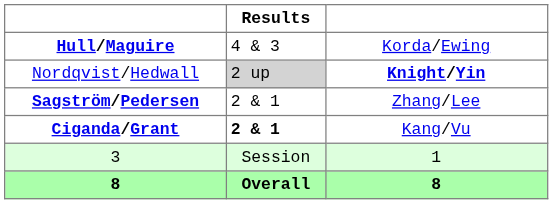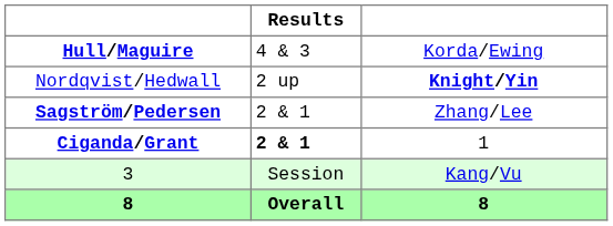 <table border="1" cellpadding="3" style="border-collapse:collapse; text-align:center;">
 <tr>
 <th style="width:13em;"></th>
 <th style="width:5.5em;">Results</th>
 <th style="width:13em;"></th>
 </tr>
 <tr>
 <td><strong><a href='#'>Hull</a>/<a href='#'>Maguire</a></strong></td>
 <td align=left> 4 & 3</td>
 <td><a href='#'>Korda</a>/<a href='#'>Ewing</a></td>
 </tr>
 <tr>
 <td><a href='#'>Nordqvist</a>/<a href='#'>Hedwall</a></td>
-<td align=left style="background: lightgrey;"> 2 up</td>
+<td align=left> 2 up</td>
 <td><strong><a href='#'>Knight</a>/<a href='#'>Yin</a></strong></td>
 </tr>
 <tr>
 <td><strong><a href='#'>Sagström</a>/<a href='#'>Pedersen</a></strong></td>
 <td align=left> 2 & 1</td>
 <td><a href='#'>Zhang</a>/<a href='#'>Lee</a></td>
 </tr>
 <tr>
 <td><strong><a href='#'>Ciganda</a>/<a href='#'>Grant</a></strong></td>
 <td align=left><strong> 2 & 1</strong></td>
-<td><a href='#'>Kang</a>/<a href='#'>Vu</a></td>
+<td>1</td>
 </tr>
 <tr style="background:#dfd;">
 <td>3</td>
 <td>Session</td>
-<td>1</td>
+<td><a href='#'>Kang</a>/<a href='#'>Vu</a></td>
 </tr>
 <tr style="background:#afa;">
 <th>8</th>
 <th>Overall</th>
 <th>8</th>
 </tr>
 </table>
